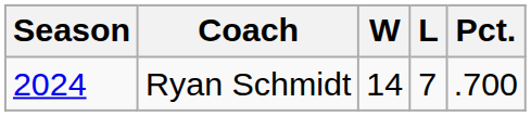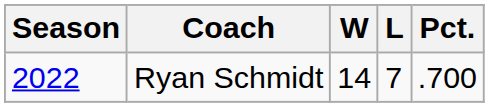 <table class="wikitable">
 <tr>
 <th>Season</th>
 <th>Coach</th>
 <th>W</th>
 <th>L</th>
 <th>Pct.</th>
 </tr>
 <tr>
-<td><a href='#'>2024</a></td>
+<td><a href='#'>2022</a></td>
 <td>Ryan Schmidt</td>
 <td>14</td>
 <td>7</td>
 <td>.700</td>
 </tr>
 </table>
